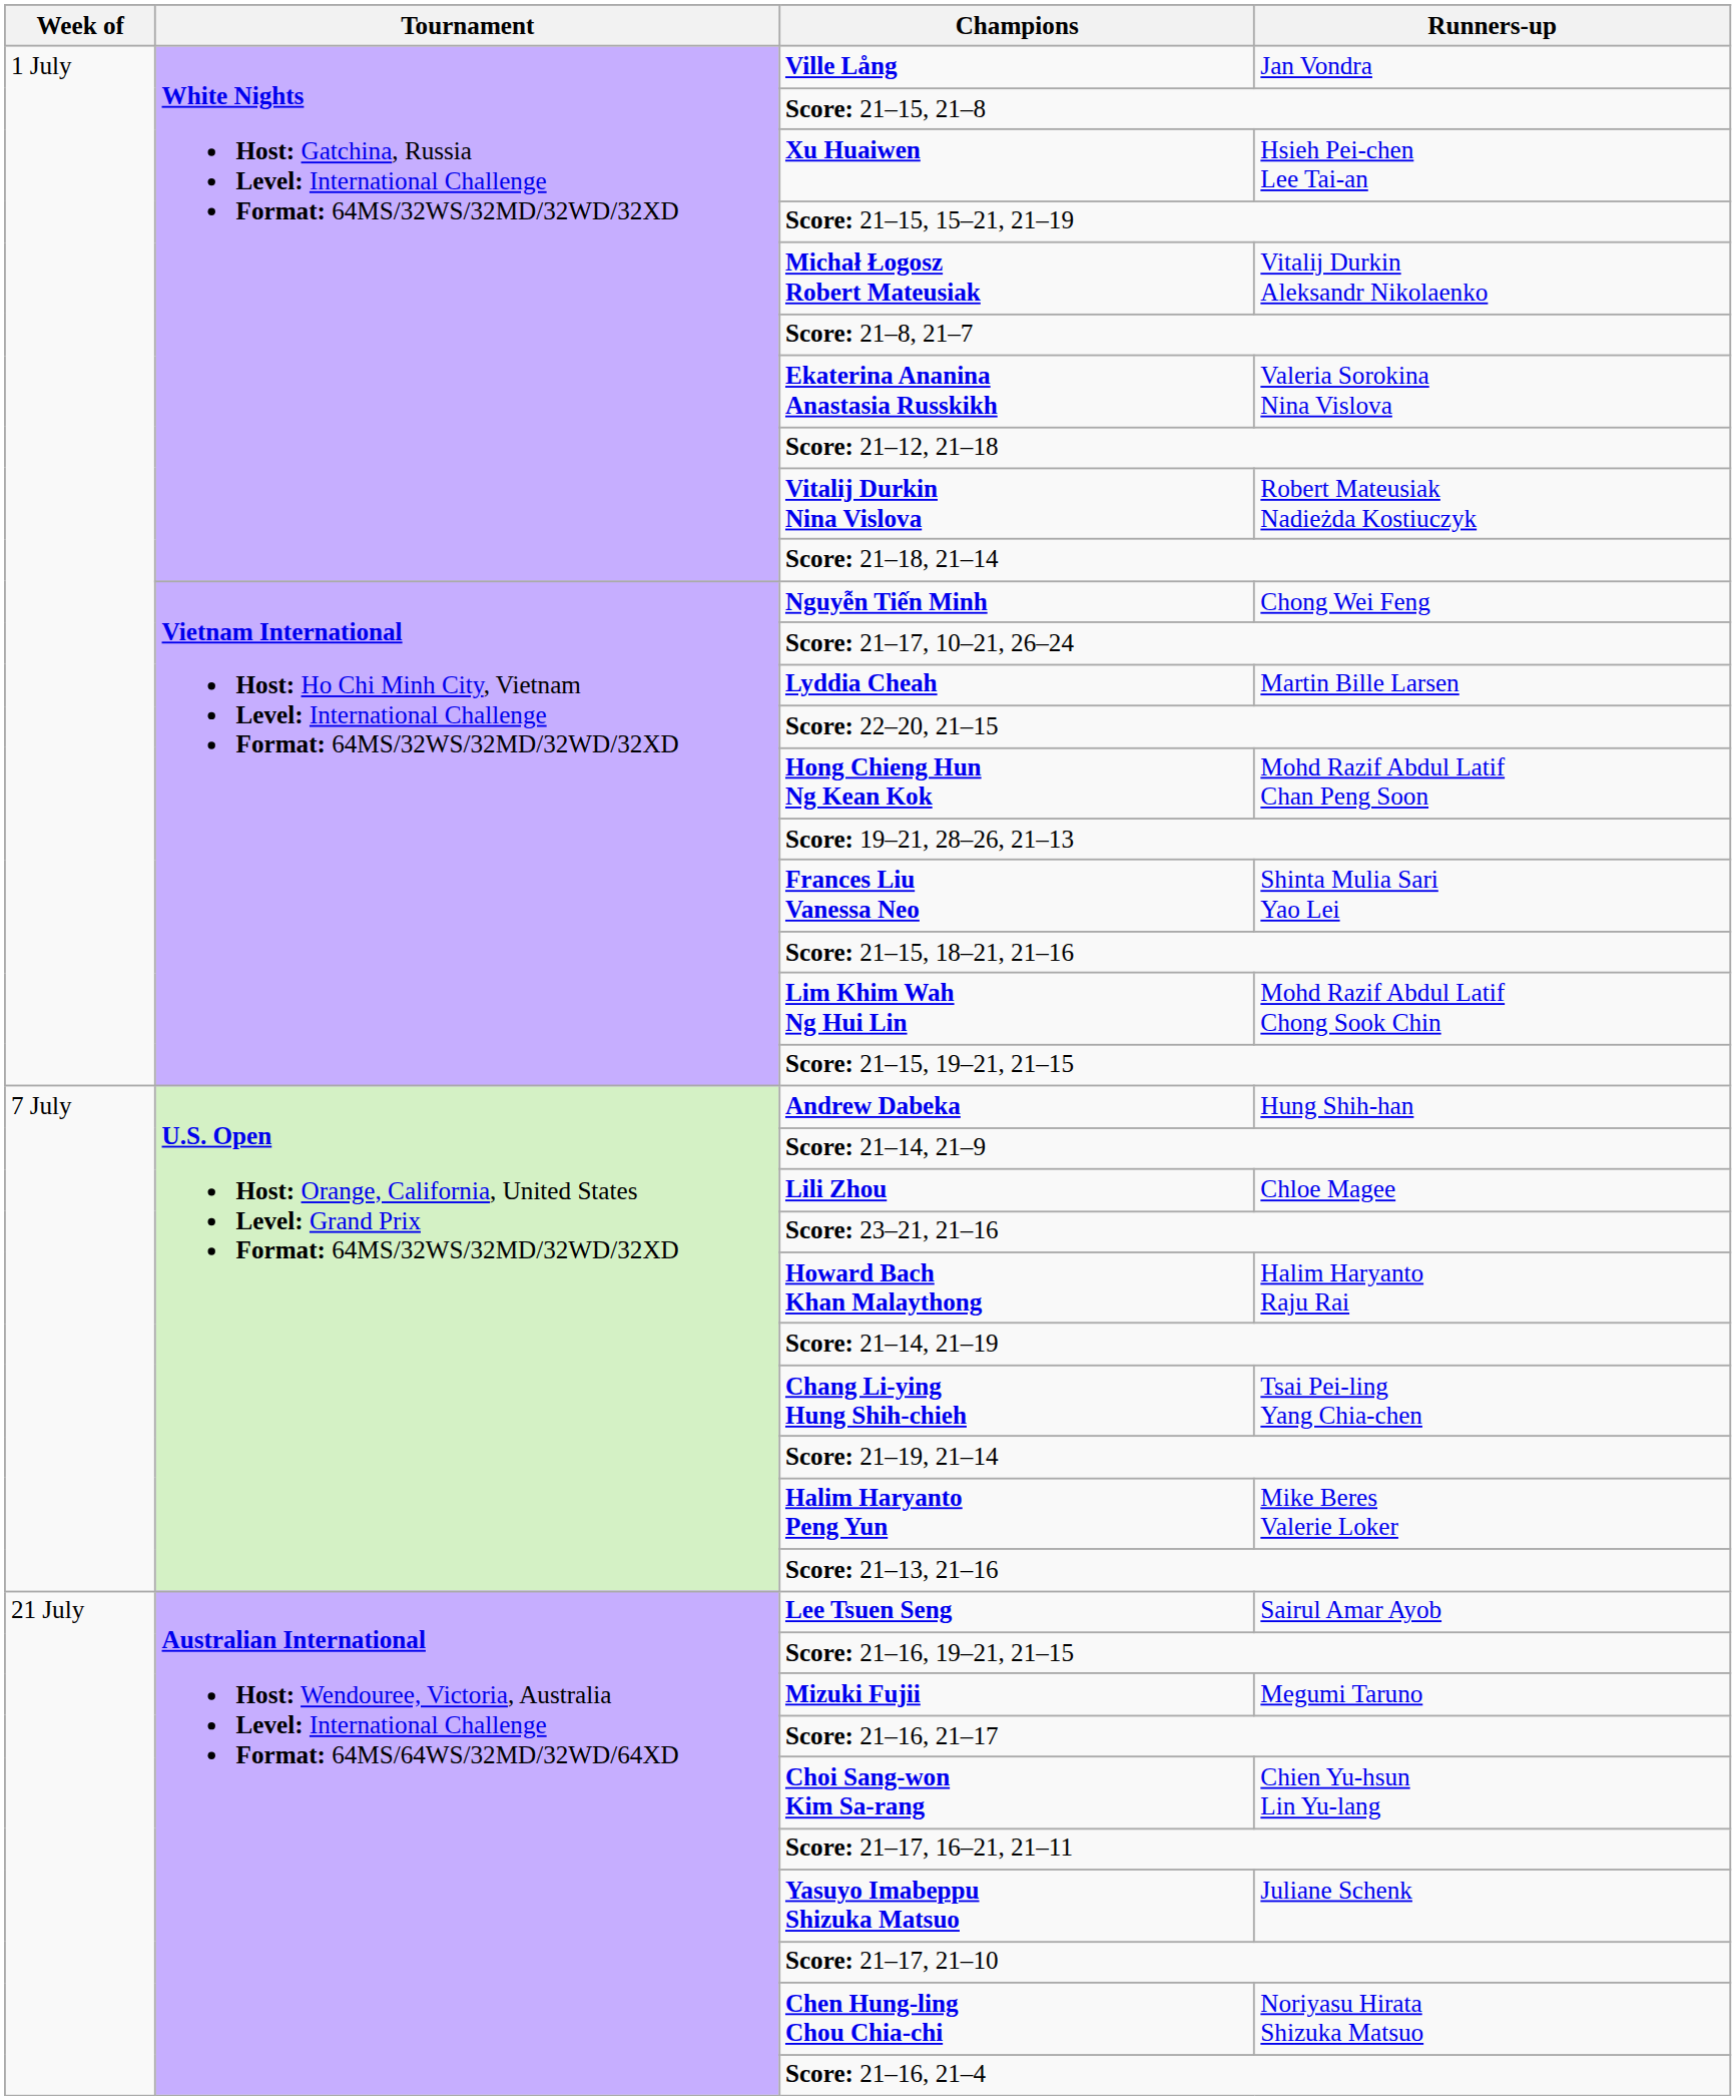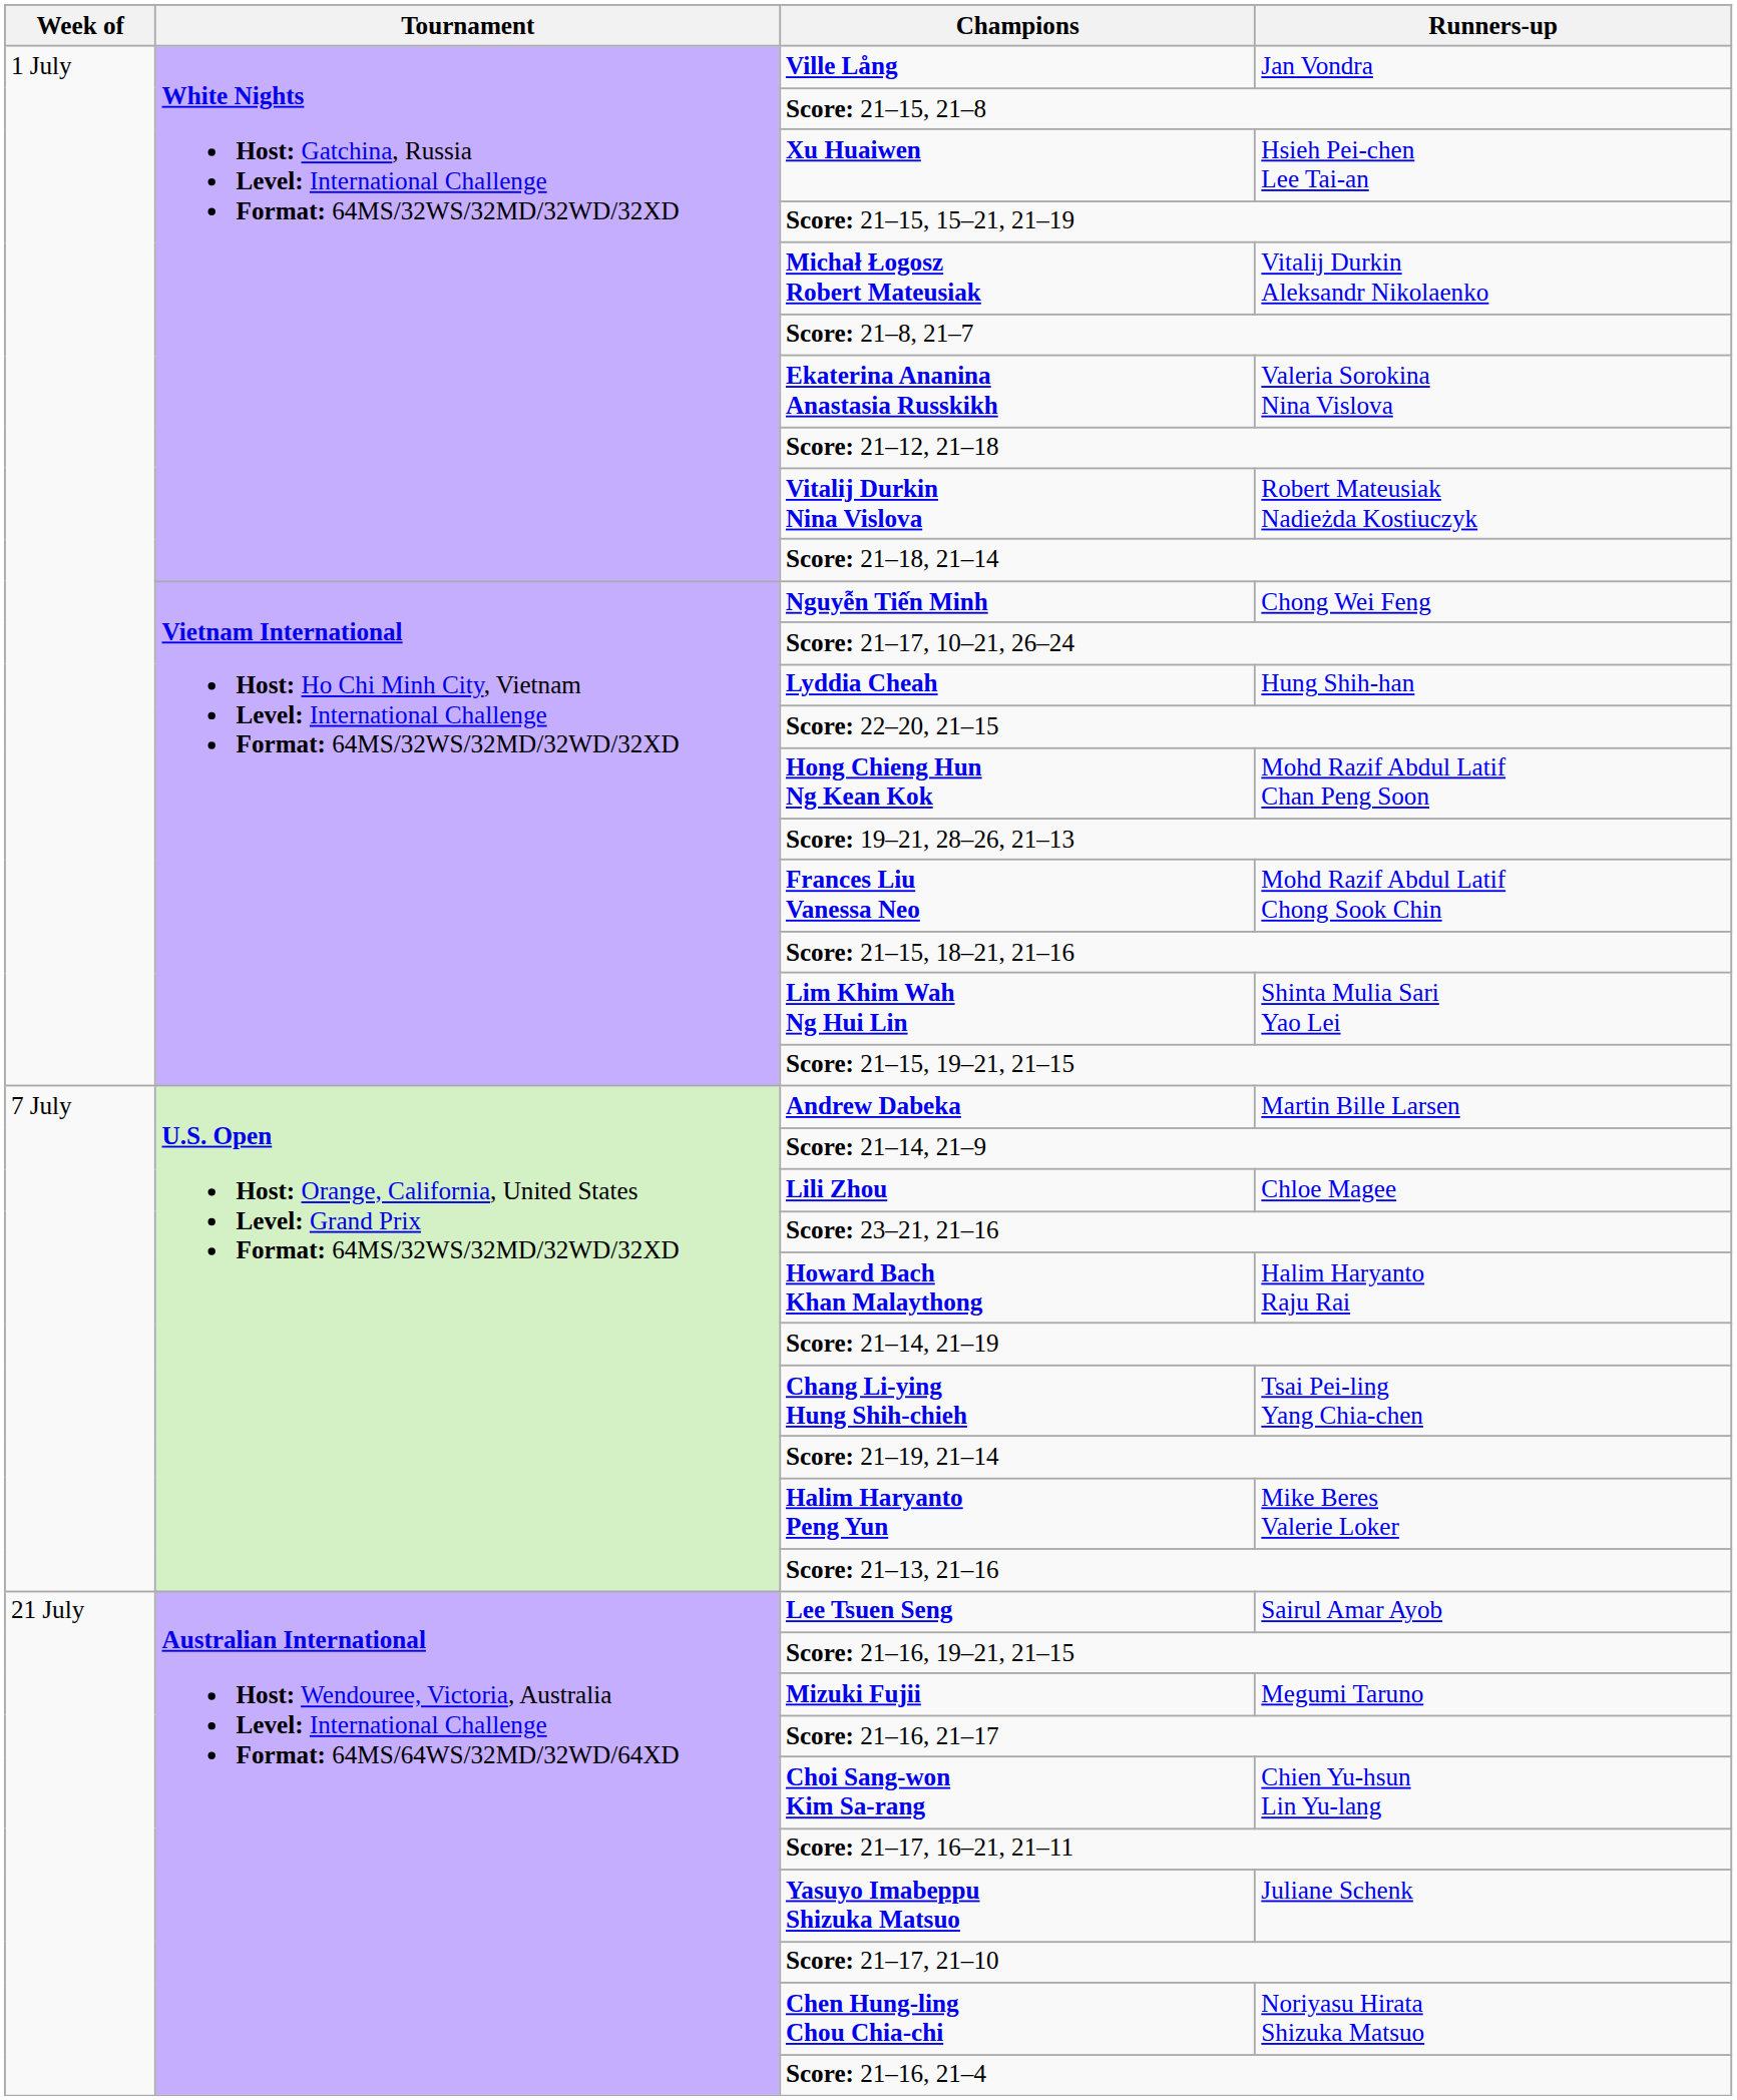 <table class=wikitable style=font-size:85%>
 <tr>
 <th width=75>Week of</th>
 <th width=330>Tournament</th>
 <th width=250>Champions</th>
 <th width=250>Runners-up</th>
 </tr>
 <tr valign=top>
 <td rowspan=20>1 July</td>
 <td style="background:#C6AEFF;" rowspan="10"><br><strong><a href='#'>White Nights</a></strong><ul><li><strong>Host:</strong> <a href='#'>Gatchina</a>, Russia</li><li><strong>Level:</strong> <a href='#'>International Challenge</a></li><li><strong>Format:</strong> 64MS/32WS/32MD/32WD/32XD</li></ul></td>
 <td><strong> <a href='#'>Ville Lång</a></strong></td>
 <td> <a href='#'>Jan Vondra</a></td>
 </tr>
 <tr>
 <td colspan=2><strong>Score:</strong> 21–15, 21–8</td>
 </tr>
 <tr valign=top>
 <td><strong> <a href='#'>Xu Huaiwen</a></strong></td>
 <td> <a href='#'>Hsieh Pei-chen</a><br> <a href='#'>Lee Tai-an</a></td>
 </tr>
 <tr>
 <td colspan=2><strong>Score:</strong> 21–15, 15–21, 21–19</td>
 </tr>
 <tr valign=top>
 <td><strong> <a href='#'>Michał Łogosz</a><br> <a href='#'>Robert Mateusiak</a></strong></td>
 <td> <a href='#'>Vitalij Durkin</a><br> <a href='#'>Aleksandr Nikolaenko</a></td>
 </tr>
 <tr>
 <td colspan=2><strong>Score:</strong> 21–8, 21–7</td>
 </tr>
 <tr valign=top>
 <td><strong> <a href='#'>Ekaterina Ananina</a><br> <a href='#'>Anastasia Russkikh</a></strong></td>
 <td> <a href='#'>Valeria Sorokina</a><br> <a href='#'>Nina Vislova</a></td>
 </tr>
 <tr>
 <td colspan=2><strong>Score:</strong> 21–12, 21–18</td>
 </tr>
 <tr valign=top>
 <td><strong> <a href='#'>Vitalij Durkin</a><br> <a href='#'>Nina Vislova</a></strong></td>
 <td> <a href='#'>Robert Mateusiak</a><br> <a href='#'>Nadieżda Kostiuczyk</a></td>
 </tr>
 <tr>
 <td colspan=2><strong>Score:</strong> 21–18, 21–14</td>
 </tr>
 <tr valign=top>
 <td style="background:#C6AEFF;" rowspan="10"><br><strong><a href='#'>Vietnam International</a></strong><ul><li><strong>Host:</strong> <a href='#'>Ho Chi Minh City</a>, Vietnam</li><li><strong>Level:</strong> <a href='#'>International Challenge</a></li><li><strong>Format:</strong> 64MS/32WS/32MD/32WD/32XD</li></ul></td>
 <td><strong> <a href='#'>Nguyễn Tiến Minh</a></strong></td>
 <td> <a href='#'>Chong Wei Feng</a></td>
 </tr>
 <tr>
 <td colspan=2><strong>Score:</strong> 21–17, 10–21, 26–24</td>
 </tr>
 <tr valign=top>
 <td><strong> <a href='#'>Lyddia Cheah</a></strong></td>
-<td> <a href='#'>Martin Bille Larsen</a></td>
+<td> <a href='#'>Hung Shih-han</a></td>
 </tr>
 <tr>
 <td colspan=2><strong>Score:</strong> 22–20, 21–15</td>
 </tr>
 <tr valign=top>
 <td><strong> <a href='#'>Hong Chieng Hun</a><br> <a href='#'>Ng Kean Kok</a></strong></td>
 <td> <a href='#'>Mohd Razif Abdul Latif</a><br> <a href='#'>Chan Peng Soon</a></td>
 </tr>
 <tr>
 <td colspan=2><strong>Score:</strong> 19–21, 28–26, 21–13</td>
 </tr>
 <tr valign=top>
 <td><strong> <a href='#'>Frances Liu</a><br> <a href='#'>Vanessa Neo</a></strong></td>
-<td> <a href='#'>Shinta Mulia Sari</a><br> <a href='#'>Yao Lei</a></td>
+<td> <a href='#'>Mohd Razif Abdul Latif</a><br> <a href='#'>Chong Sook Chin</a></td>
 </tr>
 <tr>
 <td colspan=2><strong>Score:</strong> 21–15, 18–21, 21–16</td>
 </tr>
 <tr valign=top>
 <td><strong> <a href='#'>Lim Khim Wah</a><br> <a href='#'>Ng Hui Lin</a></strong></td>
-<td> <a href='#'>Mohd Razif Abdul Latif</a><br> <a href='#'>Chong Sook Chin</a></td>
+<td> <a href='#'>Shinta Mulia Sari</a><br> <a href='#'>Yao Lei</a></td>
 </tr>
 <tr>
 <td colspan=2><strong>Score:</strong> 21–15, 19–21, 21–15</td>
 </tr>
 <tr valign=top>
 <td rowspan=10>7 July</td>
 <td style="background:#D4F1C5;" rowspan="10"><br><strong><a href='#'>U.S. Open</a></strong><ul><li><strong>Host:</strong> <a href='#'>Orange, California</a>, United States</li><li><strong>Level:</strong> <a href='#'>Grand Prix</a></li><li><strong>Format:</strong> 64MS/32WS/32MD/32WD/32XD</li></ul></td>
 <td><strong> <a href='#'>Andrew Dabeka</a></strong></td>
-<td> <a href='#'>Hung Shih-han</a></td>
+<td> <a href='#'>Martin Bille Larsen</a></td>
 </tr>
 <tr>
 <td colspan=2><strong>Score:</strong> 21–14, 21–9</td>
 </tr>
 <tr valign=top>
 <td><strong> <a href='#'>Lili Zhou</a></strong></td>
 <td> <a href='#'>Chloe Magee</a></td>
 </tr>
 <tr>
 <td colspan=2><strong>Score:</strong> 23–21, 21–16</td>
 </tr>
 <tr valign=top>
 <td><strong> <a href='#'>Howard Bach</a><br> <a href='#'>Khan Malaythong</a></strong></td>
 <td> <a href='#'>Halim Haryanto</a><br> <a href='#'>Raju Rai</a></td>
 </tr>
 <tr>
 <td colspan=2><strong>Score:</strong> 21–14, 21–19</td>
 </tr>
 <tr valign=top>
 <td><strong> <a href='#'>Chang Li-ying</a><br> <a href='#'>Hung Shih-chieh</a></strong></td>
 <td> <a href='#'>Tsai Pei-ling</a><br> <a href='#'>Yang Chia-chen</a></td>
 </tr>
 <tr>
 <td colspan=2><strong>Score:</strong> 21–19, 21–14</td>
 </tr>
 <tr valign=top>
 <td><strong> <a href='#'>Halim Haryanto</a><br> <a href='#'>Peng Yun</a></strong></td>
 <td> <a href='#'>Mike Beres</a><br> <a href='#'>Valerie Loker</a></td>
 </tr>
 <tr>
 <td colspan=2><strong>Score:</strong> 21–13, 21–16</td>
 </tr>
 <tr valign=top>
 <td rowspan=10>21 July</td>
 <td style="background:#C6AEFF;" rowspan="10"><br><strong><a href='#'>Australian International</a></strong><ul><li><strong>Host:</strong> <a href='#'>Wendouree, Victoria</a>, Australia</li><li><strong>Level:</strong> <a href='#'>International Challenge</a></li><li><strong>Format:</strong> 64MS/64WS/32MD/32WD/64XD</li></ul></td>
 <td><strong> <a href='#'>Lee Tsuen Seng</a></strong></td>
 <td> <a href='#'>Sairul Amar Ayob</a></td>
 </tr>
 <tr>
 <td colspan=2><strong>Score:</strong> 21–16, 19–21, 21–15</td>
 </tr>
 <tr valign=top>
 <td><strong> <a href='#'>Mizuki Fujii</a></strong></td>
 <td> <a href='#'>Megumi Taruno</a></td>
 </tr>
 <tr>
 <td colspan=2><strong>Score:</strong> 21–16, 21–17</td>
 </tr>
 <tr valign=top>
 <td><strong> <a href='#'>Choi Sang-won</a><br> <a href='#'>Kim Sa-rang</a></strong></td>
 <td> <a href='#'>Chien Yu-hsun</a><br> <a href='#'>Lin Yu-lang</a></td>
 </tr>
 <tr>
 <td colspan=2><strong>Score:</strong> 21–17, 16–21, 21–11</td>
 </tr>
 <tr valign=top>
 <td><strong> <a href='#'>Yasuyo Imabeppu</a><br> <a href='#'>Shizuka Matsuo</a></strong></td>
 <td> <a href='#'>Juliane Schenk</a></td>
 </tr>
 <tr>
 <td colspan=2><strong>Score:</strong> 21–17, 21–10</td>
 </tr>
 <tr valign=top>
 <td><strong> <a href='#'>Chen Hung-ling</a><br> <a href='#'>Chou Chia-chi</a></strong></td>
 <td> <a href='#'>Noriyasu Hirata</a><br> <a href='#'>Shizuka Matsuo</a></td>
 </tr>
 <tr>
 <td colspan=2><strong>Score:</strong> 21–16, 21–4</td>
 </tr>
 </table>
